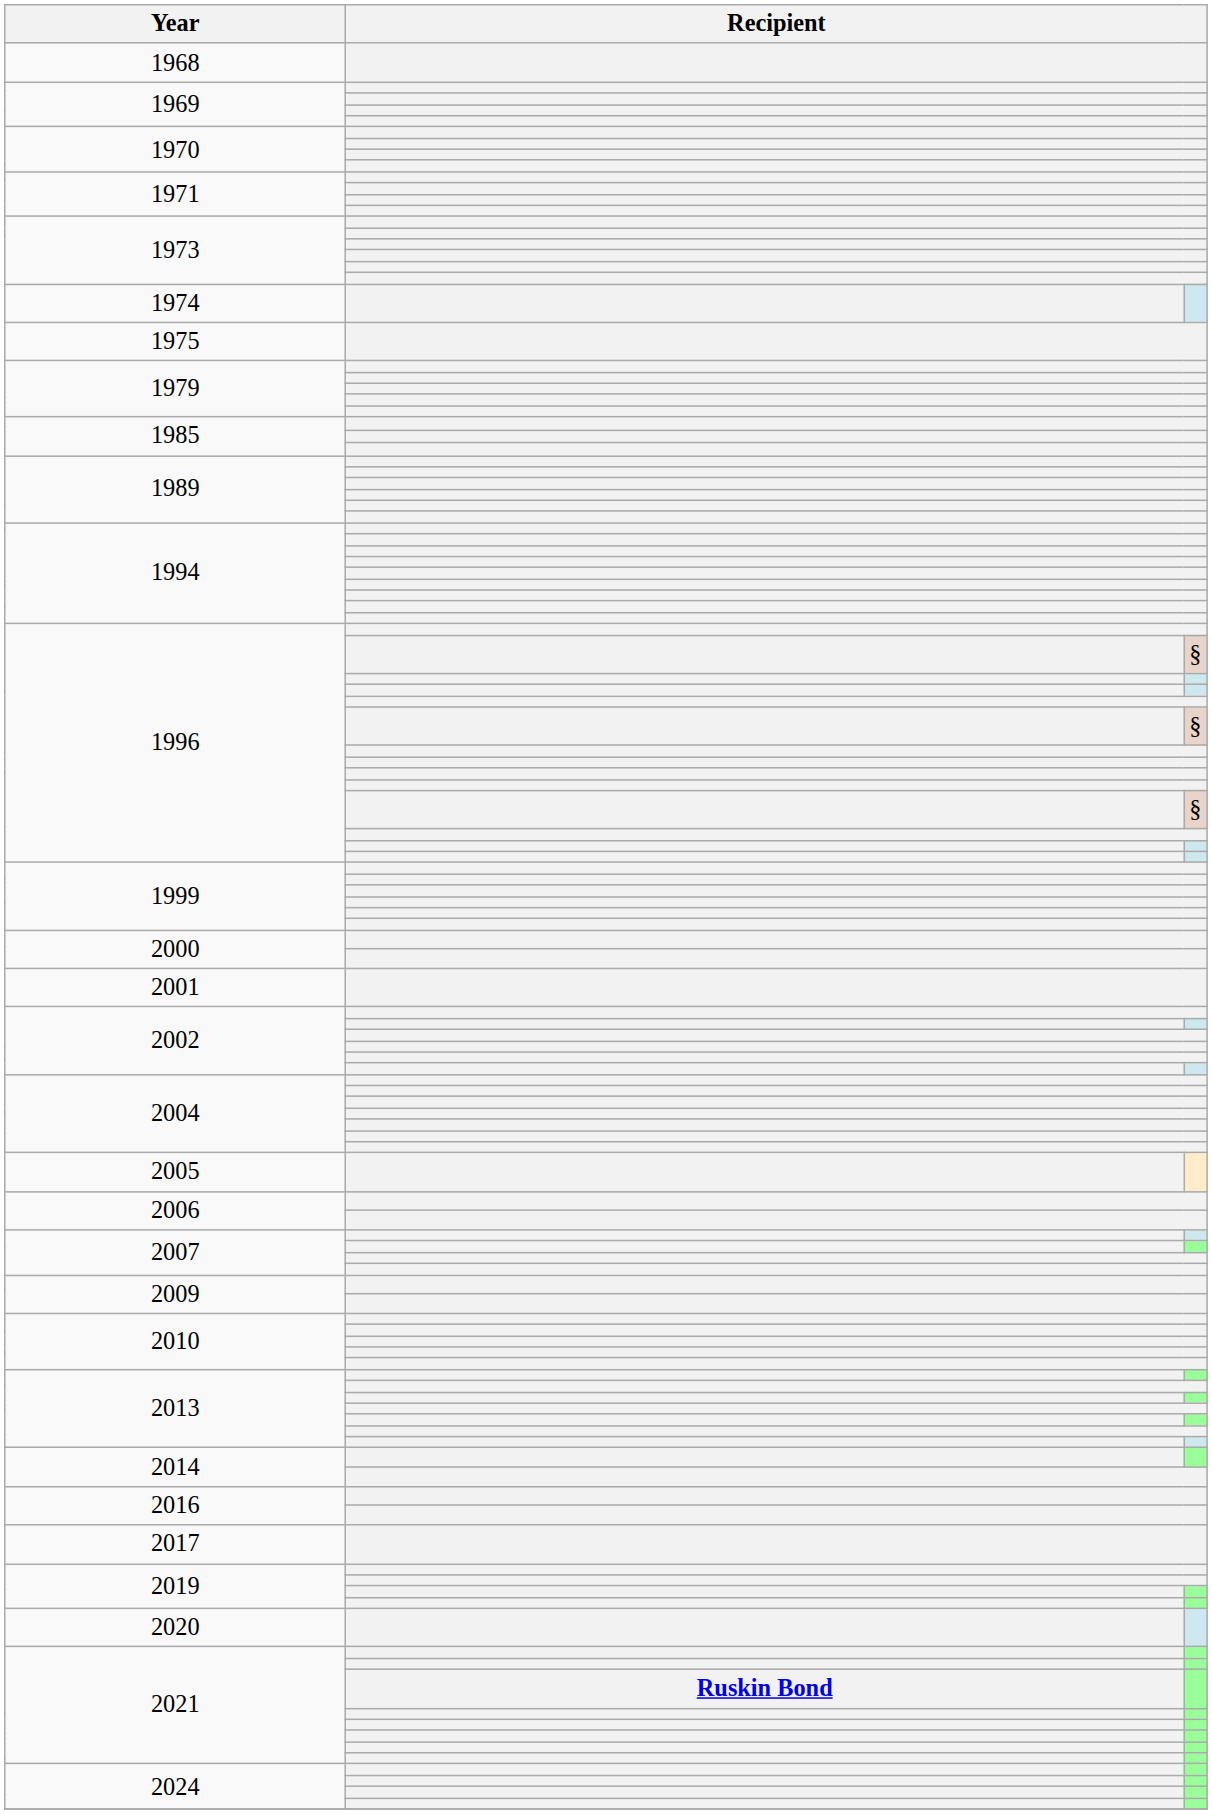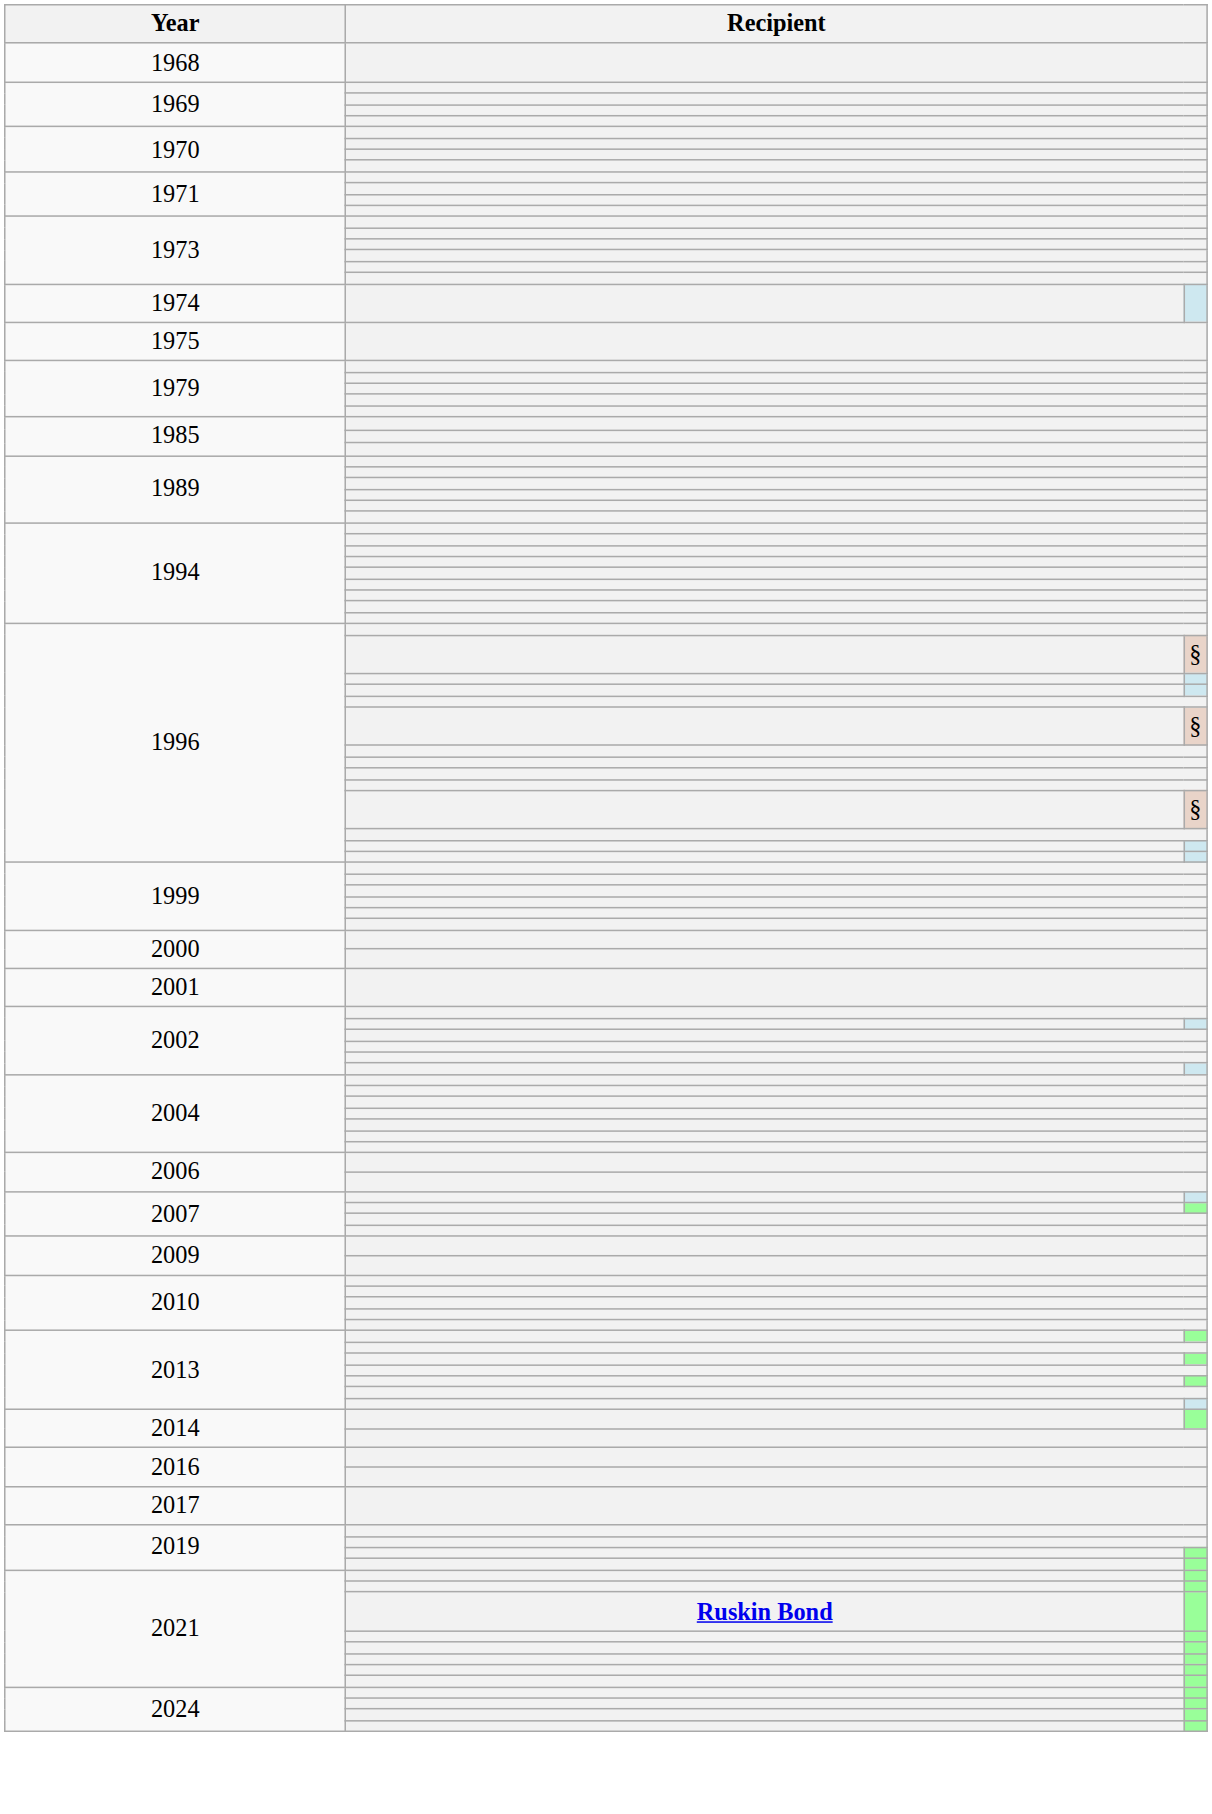 <table class="wikitable plainrowheaders sortable" style="width:50%">
 <tr>
 <th scope="col">Year</th>
 <th scope="col" colspan="2">Recipient</th>
 </tr>
 <tr>
 <td style="text-align:center;">1968</td>
 <th scope="row" colspan="2"></th>
 </tr>
 <tr>
 <td style="text-align:center;" rowspan=4>1969</td>
 <th scope="row" colspan="2"></th>
 </tr>
 <tr>
 <th scope="row" colspan="2"></th>
 </tr>
 <tr>
 <th scope="row" colspan="2"></th>
 </tr>
 <tr>
 <th scope="row" colspan="2"></th>
 </tr>
 <tr>
 <td style="text-align:center;" rowspan=4>1970</td>
 <th scope="row" colspan="2"></th>
 </tr>
 <tr>
 <th scope="row" colspan="2"></th>
 </tr>
 <tr>
 <th scope="row" colspan="2"></th>
 </tr>
 <tr>
 <th scope="row" colspan="2"></th>
 </tr>
 <tr>
 <td style="text-align:center;" rowspan=4>1971</td>
 <th scope="row" colspan="2"></th>
 </tr>
 <tr>
 <th scope="row" colspan="2"></th>
 </tr>
 <tr>
 <th scope="row" colspan="2"></th>
 </tr>
 <tr>
 <th scope="row" colspan="2"></th>
 </tr>
 <tr>
 <td style="text-align:center;" rowspan=6>1973</td>
 <th scope="row" colspan="2"></th>
 </tr>
 <tr>
 <th scope="row" colspan="2"></th>
 </tr>
 <tr>
 <th scope="row" colspan="2"></th>
 </tr>
 <tr>
 <th scope="row" colspan="2"></th>
 </tr>
 <tr>
 <th scope="row" colspan="2"></th>
 </tr>
 <tr>
 <th scope="row" colspan="2"></th>
 </tr>
 <tr>
 <td style="text-align:center;">1974</td>
 <th scope="row"></th>
 <td style="background-color:#CEE8F0;width:1%;"></td>
 </tr>
 <tr>
 <td style="text-align:center;">1975</td>
 <th scope="row" colspan="2"></th>
 </tr>
 <tr>
 <td style="text-align:center;" rowspan=5>1979</td>
 <th scope="row" colspan="2"></th>
 </tr>
 <tr>
 <th scope="row" colspan="2"></th>
 </tr>
 <tr>
 <th scope="row" colspan="2"></th>
 </tr>
 <tr>
 <th scope="row" colspan="2"></th>
 </tr>
 <tr>
 <th scope="row" colspan="2"></th>
 </tr>
 <tr>
 <td style="text-align:center;" rowspan=3>1985</td>
 <th scope="row" colspan="2"></th>
 </tr>
 <tr>
 <th scope="row" colspan="2"></th>
 </tr>
 <tr>
 <th scope="row" colspan="2"></th>
 </tr>
 <tr>
 <td style="text-align:center;" rowspan=6>1989</td>
 <th scope="row" colspan="2"></th>
 </tr>
 <tr>
 <th scope="row" colspan="2"></th>
 </tr>
 <tr>
 <th scope="row" colspan="2"></th>
 </tr>
 <tr>
 <th scope="row" colspan="2"></th>
 </tr>
 <tr>
 <th scope="row" colspan="2"></th>
 </tr>
 <tr>
 <th scope="row" colspan="2"></th>
 </tr>
 <tr>
 <td style="text-align:center;" rowspan=9>1994</td>
 <th scope="row" colspan="2"></th>
 </tr>
 <tr>
 <th scope="row" colspan="2"></th>
 </tr>
 <tr>
 <th scope="row" colspan="2"></th>
 </tr>
 <tr>
 <th scope="row" colspan="2"></th>
 </tr>
 <tr>
 <th scope="row" colspan="2"></th>
 </tr>
 <tr>
 <th scope="row" colspan="2"></th>
 </tr>
 <tr>
 <th scope="row" colspan="2"></th>
 </tr>
 <tr>
 <th scope="row" colspan="2"></th>
 </tr>
 <tr>
 <th scope="row" colspan="2"></th>
 </tr>
 <tr>
 <td style="text-align:center;" rowspan=14>1996</td>
 <th scope="row" colspan="2"></th>
 </tr>
 <tr>
 <th scope="row"></th>
 <td style="background-color:#E9D4C9;width:1%;">§</td>
 </tr>
 <tr>
 <th scope="row"></th>
 <td style="background-color:#CEE8F0;width:1%;"></td>
 </tr>
 <tr>
 <th scope="row"></th>
 <td style="background-color:#CEE8F0;width:1%;"></td>
 </tr>
 <tr>
 <th scope="row" colspan="2"></th>
 </tr>
 <tr>
 <th scope="row"></th>
 <td style="background-color:#E9D4C9;width:1%;">§</td>
 </tr>
 <tr>
 <th scope="row" colspan="2"></th>
 </tr>
 <tr>
 <th scope="row" colspan="2"></th>
 </tr>
 <tr>
 <th scope="row" colspan="2"></th>
 </tr>
 <tr>
 <th scope="row" colspan="2"></th>
 </tr>
 <tr>
 <th scope="row"></th>
 <td style="background-color:#E9D4C9;width:1%;">§</td>
 </tr>
 <tr>
 <th scope="row" colspan="2"></th>
 </tr>
 <tr>
 <th scope="row"></th>
 <td style="background-color:#CEE8F0;width:1%;"></td>
 </tr>
 <tr>
 <th scope="row"></th>
 <td style="background-color:#CEE8F0;width:1%;"></td>
 </tr>
 <tr>
 <td style="text-align:center;" rowspan=6>1999</td>
 <th scope="row" colspan="2"></th>
 </tr>
 <tr>
 <th scope="row" colspan="2"></th>
 </tr>
 <tr>
 <th scope="row" colspan="2"></th>
 </tr>
 <tr>
 <th scope="row" colspan="2"></th>
 </tr>
 <tr>
 <th scope="row" colspan="2"></th>
 </tr>
 <tr>
 <th scope="row" colspan="2"></th>
 </tr>
 <tr>
 <td style="text-align:center;" rowspan=2>2000</td>
 <th scope="row" colspan="2"></th>
 </tr>
 <tr>
 <th scope="row" colspan="2"></th>
 </tr>
 <tr>
 <td style="text-align:center;">2001</td>
 <th scope="row" colspan="2"></th>
 </tr>
 <tr>
 <td style="text-align:center;" rowspan=6>2002</td>
 <th scope="row" colspan="2"></th>
 </tr>
 <tr>
 <th scope="row"></th>
 <td style="background-color:#CEE8F0;width:1%;"></td>
 </tr>
 <tr>
 <th scope="row" colspan="2"></th>
 </tr>
 <tr>
 <th scope="row" colspan="2"></th>
 </tr>
 <tr>
 <th scope="row" colspan="2"></th>
 </tr>
 <tr>
 <th scope="row"></th>
 <td style="background-color:#CEE8F0;width:1%;"></td>
 </tr>
 <tr>
 <td style="text-align:center;" rowspan=7>2004</td>
 <th scope="row" colspan="2"></th>
 </tr>
 <tr>
 <th scope="row" colspan="2"></th>
 </tr>
 <tr>
 <th scope="row" colspan="2"></th>
 </tr>
 <tr>
 <th scope="row" colspan="2"></th>
 </tr>
 <tr>
 <th scope="row" colspan="2"></th>
 </tr>
 <tr>
 <th scope="row" colspan="2"></th>
 </tr>
 <tr>
 <th scope="row" colspan="2"></th>
 </tr>
 <tr>
-<td style="text-align:center;">2005</td>
-<th scope="row"></th>
-<td style="background-color:#FFECC8;width:1%;"></td>
-</tr>
-<tr>
 <td style="text-align:center;" rowspan=2>2006</td>
 <th scope="row" colspan="2"></th>
 </tr>
 <tr>
 <th scope="row" colspan="2"></th>
 </tr>
 <tr>
 <td style="text-align:center;" rowspan=4>2007</td>
 <th scope="row"></th>
 <td style="background-color:#CEE8F0;width:1%;"></td>
 </tr>
 <tr>
 <th scope="row"></th>
 <td style="background-color:#9F9;width:1%;"></td>
 </tr>
 <tr>
 <th scope="row" colspan="2"></th>
 </tr>
 <tr>
 <th scope="row" colspan="2"></th>
 </tr>
 <tr>
 <td style="text-align:center;" rowspan=2>2009</td>
 <th scope="row" colspan="2"></th>
 </tr>
 <tr>
 <th scope="row" colspan="2"></th>
 </tr>
 <tr>
 <td style="text-align:center;" rowspan=5>2010</td>
 <th scope="row" colspan="2"></th>
 </tr>
 <tr>
 <th scope="row" colspan="2"></th>
 </tr>
 <tr>
 <th scope="row" colspan="2"></th>
 </tr>
 <tr>
 <th scope="row" colspan="2"></th>
 </tr>
 <tr>
 <th scope="row" colspan="2"></th>
 </tr>
 <tr>
 <td style="text-align:center;" rowspan=7>2013</td>
 <th scope="row"></th>
 <td style="background-color:#9F9;width:1%;"></td>
 </tr>
 <tr>
 <th scope="row" colspan="2"></th>
 </tr>
 <tr>
 <th scope="row"></th>
 <td style="background-color:#9F9;width:1%;"></td>
 </tr>
 <tr>
 <th scope="row" colspan="2"></th>
 </tr>
 <tr>
 <th scope="row"></th>
 <td style="background-color:#9F9;width:1%;"></td>
 </tr>
 <tr>
 <th scope="row" colspan="2"></th>
 </tr>
 <tr>
 <th scope="row"></th>
 <td style="background-color:#CEE8F0;width:1%;"></td>
 </tr>
 <tr>
 <td style="text-align:center;" rowspan=2>2014</td>
 <th scope="row"></th>
 <td style="background-color:#9F9;width:1%;"></td>
 </tr>
 <tr>
 <th scope="row" colspan="2"></th>
 </tr>
 <tr>
 <td style="text-align:center;" rowspan=2>2016</td>
 <th scope="row" colspan="2"></th>
 </tr>
 <tr>
 <th scope="row" colspan="2"></th>
 </tr>
 <tr>
 <td style="text-align:center;">2017</td>
 <th scope="row" colspan="2"></th>
 </tr>
 <tr>
 <td style="text-align:center;" rowspan=4>2019</td>
 <th scope="row" colspan="2"></th>
 </tr>
 <tr>
 <th scope="row" colspan="2"></th>
 </tr>
 <tr>
 <th scope="row"></th>
 <td style="background-color:#9F9;width:1%;"></td>
 </tr>
 <tr>
 <th scope="row"></th>
 <td style="background-color:#9F9;width:1%;"></td>
 </tr>
 <tr>
-<td style="text-align:center;">2020</td>
-<th scope="row"></th>
-<td style="background-color:#CEE8F0;width:1%;"></td>
-</tr>
-<tr>
 <td style="text-align:center;" rowspan=8>2021</td>
 <th scope="row"></th>
 <td style="background-color:#9F9;width:1%;"></td>
 </tr>
 <tr>
 <th scope="row"></th>
 <td style="background-color:#9F9;width:1%;"></td>
 </tr>
 <tr>
 <th scope="row"><a href='#'>Ruskin Bond</a></th>
 <td style="background-color:#9F9;width:1%;"></td>
 </tr>
 <tr>
 <th scope="row"></th>
 <td style="background-color:#9F9;width:1%;"></td>
 </tr>
 <tr>
 <th scope="row"></th>
 <td style="background-color:#9F9;width:1%;"></td>
 </tr>
 <tr>
 <th scope="row"></th>
 <td style="background-color:#9F9;width:1%;"></td>
 </tr>
 <tr>
 <th scope="row"></th>
 <td style="background-color:#9F9;width:1%;"></td>
 </tr>
 <tr>
 <th scope="row"></th>
 <td style="background-color:#9F9;width:1%;"></td>
 </tr>
 <tr>
 <td style="text-align:center;" rowspan=4>2024</td>
 <th scope="row"></th>
 <td style="background-color:#9F9;width:1%;"></td>
 </tr>
 <tr>
 <th scope="row"></th>
 <td style="background-color:#9F9;width:1%;"></td>
 </tr>
 <tr>
 <th scope="row"></th>
 <td style="background-color:#9F9;width:1%;"></td>
 </tr>
 <tr>
 <th scope="row"></th>
 <td style="background-color:#9F9;width:1%;"></td>
 </tr>
 <tr>
 </tr>
 </table>
